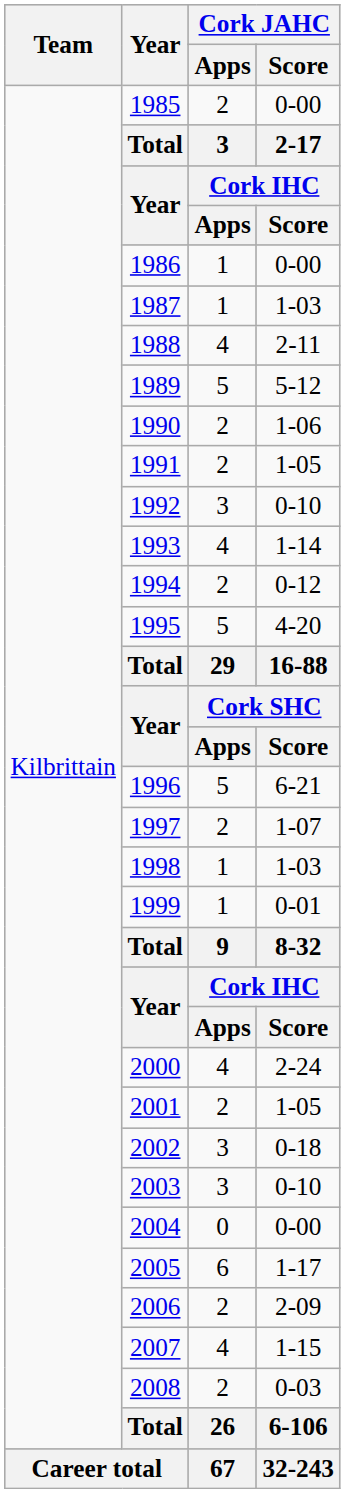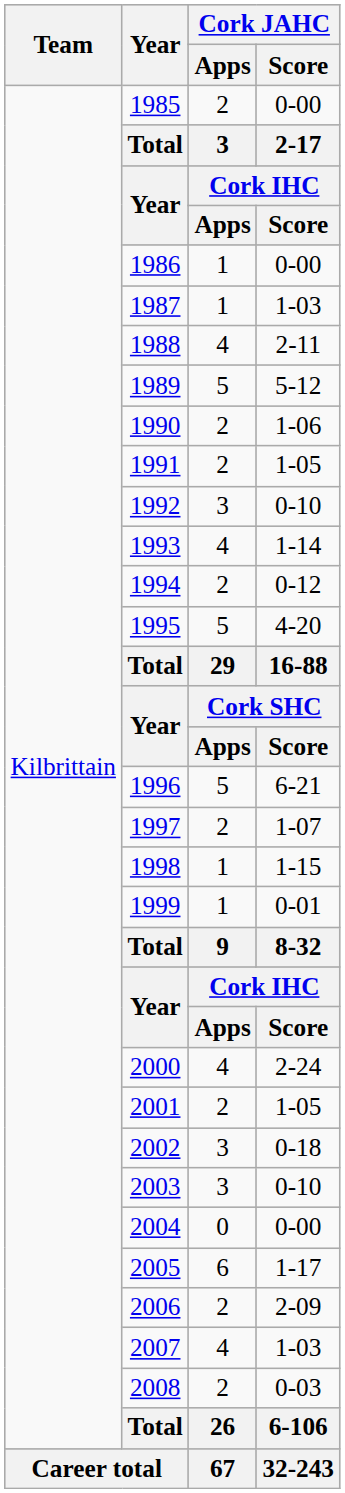 <table class="wikitable" style="text-align:center">
 <tr>
 <th rowspan="2">Team</th>
 <th rowspan="2">Year</th>
 <th colspan="2"><a href='#'>Cork JAHC</a></th>
 </tr>
 <tr>
 <th>Apps</th>
 <th>Score</th>
 </tr>
 <tr>
 <td rowspan="34"><a href='#'>Kilbrittain</a></td>
 <td><a href='#'>1985</a></td>
 <td>2</td>
 <td>0-00</td>
 </tr>
 <tr>
 <th>Total</th>
 <th>3</th>
 <th>2-17</th>
 </tr>
 <tr>
 <th rowspan=2>Year</th>
 <th colspan=2><a href='#'>Cork IHC</a></th>
 </tr>
 <tr>
 <th>Apps</th>
 <th>Score</th>
 </tr>
 <tr>
 <td><a href='#'>1986</a></td>
 <td>1</td>
 <td>0-00</td>
 </tr>
 <tr>
 <td><a href='#'>1987</a></td>
 <td>1</td>
 <td>1-03</td>
 </tr>
 <tr>
 <td><a href='#'>1988</a></td>
 <td>4</td>
 <td>2-11</td>
 </tr>
 <tr>
 <td><a href='#'>1989</a></td>
 <td>5</td>
 <td>5-12</td>
 </tr>
 <tr>
 <td><a href='#'>1990</a></td>
 <td>2</td>
 <td>1-06</td>
 </tr>
 <tr>
 <td><a href='#'>1991</a></td>
 <td>2</td>
 <td>1-05</td>
 </tr>
 <tr>
 <td><a href='#'>1992</a></td>
 <td>3</td>
 <td>0-10</td>
 </tr>
 <tr>
 <td><a href='#'>1993</a></td>
 <td>4</td>
 <td>1-14</td>
 </tr>
 <tr>
 <td><a href='#'>1994</a></td>
 <td>2</td>
 <td>0-12</td>
 </tr>
 <tr>
 <td><a href='#'>1995</a></td>
 <td>5</td>
 <td>4-20</td>
 </tr>
 <tr>
 <th>Total</th>
 <th>29</th>
 <th>16-88</th>
 </tr>
 <tr>
 <th rowspan=2>Year</th>
 <th colspan=2><a href='#'>Cork SHC</a></th>
 </tr>
 <tr>
 <th>Apps</th>
 <th>Score</th>
 </tr>
 <tr>
 <td><a href='#'>1996</a></td>
 <td>5</td>
 <td>6-21</td>
 </tr>
 <tr>
 <td><a href='#'>1997</a></td>
 <td>2</td>
 <td>1-07</td>
 </tr>
 <tr>
 <td><a href='#'>1998</a></td>
 <td>1</td>
-<td>1-03</td>
+<td>1-15</td>
 </tr>
 <tr>
 <td><a href='#'>1999</a></td>
 <td>1</td>
 <td>0-01</td>
 </tr>
 <tr>
 <th>Total</th>
 <th>9</th>
 <th>8-32</th>
 </tr>
 <tr>
 <th rowspan=2>Year</th>
 <th colspan=2><a href='#'>Cork IHC</a></th>
 </tr>
 <tr>
 <th>Apps</th>
 <th>Score</th>
 </tr>
 <tr>
 <td><a href='#'>2000</a></td>
 <td>4</td>
 <td>2-24</td>
 </tr>
 <tr>
 <td><a href='#'>2001</a></td>
 <td>2</td>
 <td>1-05</td>
 </tr>
 <tr>
 <td><a href='#'>2002</a></td>
 <td>3</td>
 <td>0-18</td>
 </tr>
 <tr>
 <td><a href='#'>2003</a></td>
 <td>3</td>
 <td>0-10</td>
 </tr>
 <tr>
 <td><a href='#'>2004</a></td>
 <td>0</td>
 <td>0-00</td>
 </tr>
 <tr>
 <td><a href='#'>2005</a></td>
 <td>6</td>
 <td>1-17</td>
 </tr>
 <tr>
 <td><a href='#'>2006</a></td>
 <td>2</td>
 <td>2-09</td>
 </tr>
 <tr>
 <td><a href='#'>2007</a></td>
 <td>4</td>
-<td>1-15</td>
+<td>1-03</td>
 </tr>
 <tr>
 <td><a href='#'>2008</a></td>
 <td>2</td>
 <td>0-03</td>
 </tr>
 <tr>
 <th>Total</th>
 <th>26</th>
 <th>6-106</th>
 </tr>
 <tr>
 <th colspan="2">Career total</th>
 <th>67</th>
 <th>32-243</th>
 </tr>
 </table>
